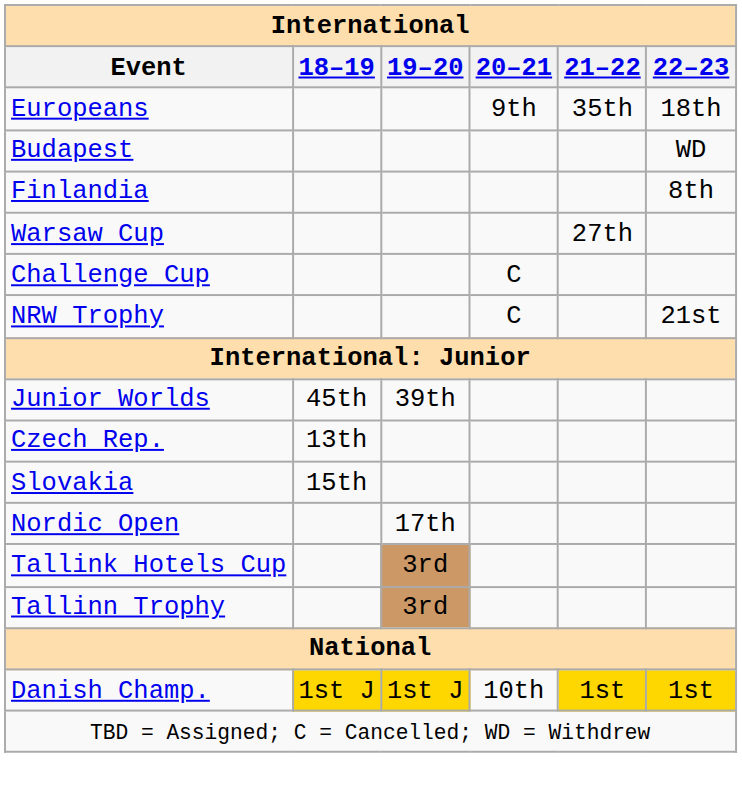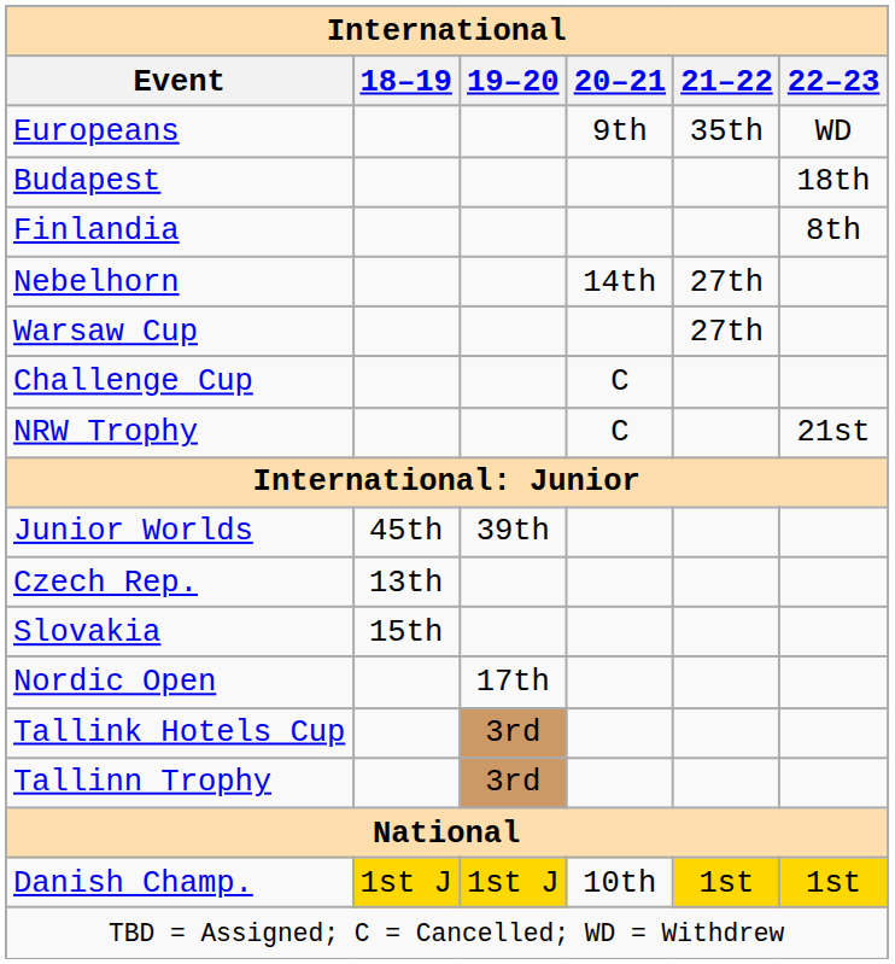 <table class="wikitable" style="text-align:center">
 <tr>
 <th colspan="6" style="background-color: #ffdead; " align="center">International</th>
 </tr>
 <tr>
 <th>Event</th>
 <th><a href='#'>18–19</a></th>
 <th><a href='#'>19–20</a></th>
 <th><a href='#'>20–21</a></th>
 <th><a href='#'>21–22</a></th>
 <th><a href='#'>22–23</a></th>
 </tr>
 <tr>
 <td align=left><a href='#'>Europeans</a></td>
 <td></td>
 <td></td>
 <td>9th</td>
 <td>35th</td>
-<td>18th</td>
+<td>WD</td>
 </tr>
 <tr>
 <td align=left> <a href='#'>Budapest</a></td>
 <td></td>
 <td></td>
 <td></td>
 <td></td>
-<td>WD</td>
+<td>18th</td>
 </tr>
 <tr>
 <td align=left> <a href='#'>Finlandia</a></td>
 <td></td>
 <td></td>
 <td></td>
 <td></td>
 <td>8th</td>
+</tr>
+<tr>
+<td align=left> <a href='#'>Nebelhorn</a></td>
+<td></td>
+<td></td>
+<td>14th</td>
+<td>27th</td>
+<td></td>
 </tr>
 <tr>
 <td align=left> <a href='#'>Warsaw Cup</a></td>
 <td></td>
 <td></td>
 <td></td>
 <td>27th</td>
 <td></td>
 </tr>
 <tr>
 <td align=left><a href='#'>Challenge Cup</a></td>
 <td></td>
 <td></td>
 <td>C</td>
 <td></td>
 <td></td>
 </tr>
 <tr>
 <td align=left><a href='#'>NRW Trophy</a></td>
 <td></td>
 <td></td>
 <td>C</td>
 <td></td>
 <td>21st</td>
 </tr>
 <tr>
 <th colspan="6" style="background-color: #ffdead; " align="center">International: Junior</th>
 </tr>
 <tr>
 <td align=left><a href='#'>Junior Worlds</a></td>
 <td>45th</td>
 <td>39th</td>
 <td></td>
 <td></td>
 <td></td>
 </tr>
 <tr>
 <td align=left> <a href='#'>Czech Rep.</a></td>
 <td>13th</td>
 <td></td>
 <td></td>
 <td></td>
 <td></td>
 </tr>
 <tr>
 <td align=left> <a href='#'>Slovakia</a></td>
 <td>15th</td>
 <td></td>
 <td></td>
 <td></td>
 <td></td>
 </tr>
 <tr>
 <td align=left><a href='#'>Nordic Open</a></td>
 <td></td>
 <td>17th</td>
 <td></td>
 <td></td>
 <td></td>
 </tr>
 <tr>
 <td align=left><a href='#'>Tallink Hotels Cup</a></td>
 <td></td>
 <td bgcolor=cc9966>3rd</td>
 <td></td>
 <td></td>
 <td></td>
 </tr>
 <tr>
 <td align=left><a href='#'>Tallinn Trophy</a></td>
 <td></td>
 <td bgcolor=cc9966>3rd</td>
 <td></td>
 <td></td>
 <td></td>
 </tr>
 <tr>
 <th colspan="6" style="background-color: #ffdead; " align="center">National</th>
 </tr>
 <tr>
 <td align=left><a href='#'>Danish Champ.</a></td>
 <td bgcolor=gold>1st J</td>
 <td bgcolor=gold>1st J</td>
 <td>10th</td>
 <td bgcolor=gold>1st</td>
 <td bgcolor=gold>1st</td>
 </tr>
 <tr>
 <td colspan=6 align=center><small> TBD = Assigned; C = Cancelled; WD = Withdrew </small></td>
 </tr>
 </table>
